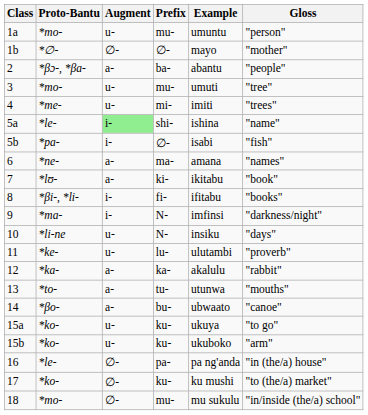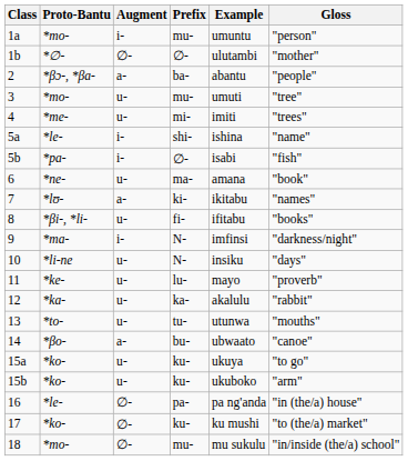 <table class="wikitable">
 <tr>
 <th>Class</th>
 <th>Proto-Bantu</th>
 <th>Augment</th>
 <th>Prefix</th>
 <th>Example</th>
 <th>Gloss</th>
 </tr>
 <tr>
 <td>1a</td>
 <td><em>*mo-</em></td>
-<td>u-</td>
+<td>i-</td>
 <td>mu-</td>
 <td>umuntu</td>
 <td>"person"</td>
 </tr>
 <tr>
 <td>1b</td>
 <td><em>*∅-</em></td>
 <td>∅-</td>
 <td>∅-</td>
-<td>mayo</td>
+<td>ulutambi</td>
 <td>"mother"</td>
 </tr>
 <tr>
 <td>2</td>
 <td><em>*βɔ-, *βa-</em></td>
 <td>a-</td>
 <td>ba-</td>
 <td>abantu</td>
 <td>"people"</td>
 </tr>
 <tr>
 <td>3</td>
 <td><em>*mo-</em></td>
 <td>u-</td>
 <td>mu-</td>
 <td>umuti</td>
 <td>"tree"</td>
 </tr>
 <tr>
 <td>4</td>
 <td><em>*me-</em></td>
 <td>u-</td>
 <td>mi-</td>
 <td>imiti</td>
 <td>"trees"</td>
 </tr>
 <tr>
 <td>5a</td>
 <td><em>*le-</em></td>
-<td style="background: lightgreen;">i-</td>
+<td>i-</td>
 <td>shi-</td>
 <td>ishina</td>
 <td>"name"</td>
 </tr>
 <tr>
 <td>5b</td>
 <td><em>*pa-</em></td>
 <td>i-</td>
 <td>∅-</td>
 <td>isabi</td>
 <td>"fish"</td>
 </tr>
 <tr>
 <td>6</td>
 <td><em>*ne-</em></td>
-<td>a-</td>
+<td>u-</td>
 <td>ma-</td>
 <td>amana</td>
-<td>"names"</td>
+<td>"book"</td>
 </tr>
 <tr>
 <td>7</td>
 <td><em>*lʊ-</em></td>
 <td>a-</td>
 <td>ki-</td>
 <td>ikitabu</td>
-<td>"book"</td>
+<td>"names"</td>
 </tr>
 <tr>
 <td>8</td>
 <td><em>*βi-, *li- </em></td>
-<td>i-</td>
+<td>u-</td>
 <td>fi-</td>
 <td>ifitabu</td>
 <td>"books"</td>
 </tr>
 <tr>
 <td>9</td>
 <td><em>*ma-</em></td>
 <td>i-</td>
 <td>N-</td>
 <td>imfinsi</td>
 <td>"darkness/night"</td>
 </tr>
 <tr>
 <td>10</td>
 <td><em>*li-ne</em></td>
 <td>u-</td>
 <td>N-</td>
 <td>insiku</td>
 <td>"days"</td>
 </tr>
 <tr>
 <td>11</td>
 <td><em>*ke-</em></td>
 <td>u-</td>
 <td>lu-</td>
-<td>ulutambi</td>
+<td>mayo</td>
 <td>"proverb"</td>
 </tr>
 <tr>
 <td>12</td>
 <td><em>*ka-</em></td>
-<td>a-</td>
+<td>u-</td>
 <td>ka-</td>
 <td>akalulu</td>
 <td>"rabbit"</td>
 </tr>
 <tr>
 <td>13</td>
 <td><em>*to-</em></td>
-<td>a-</td>
+<td>u-</td>
 <td>tu-</td>
 <td>utunwa</td>
 <td>"mouths"</td>
 </tr>
 <tr>
 <td>14</td>
 <td><em>*βo-</em></td>
 <td>a-</td>
 <td>bu-</td>
 <td>ubwaato</td>
 <td>"canoe"</td>
 </tr>
 <tr>
 <td>15a</td>
 <td><em>*ko-</em></td>
 <td>u-</td>
 <td>ku-</td>
 <td>ukuya</td>
 <td>"to go"</td>
 </tr>
 <tr>
 <td>15b</td>
 <td><em>*ko-</em></td>
 <td>u-</td>
 <td>ku-</td>
 <td>ukuboko</td>
 <td>"arm"</td>
 </tr>
 <tr>
 <td>16</td>
 <td><em>*le-</em></td>
 <td>∅-</td>
 <td>pa-</td>
 <td>pa ng'anda</td>
 <td>"in (the/a) house"</td>
 </tr>
 <tr>
 <td>17</td>
 <td><em>*ko-</em></td>
 <td>∅-</td>
 <td>ku-</td>
 <td>ku mushi</td>
 <td>"to (the/a) market"</td>
 </tr>
 <tr>
 <td>18</td>
 <td><em>*mo-</em></td>
 <td>∅-</td>
 <td>mu-</td>
 <td>mu sukulu</td>
 <td>"in/inside (the/a) school"</td>
 </tr>
 </table>
